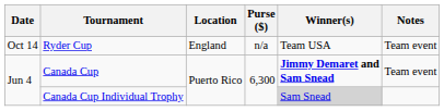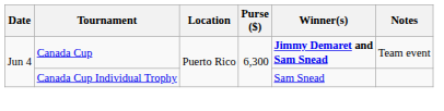 <table class="wikitable" style="font-size:95%">
 <tr>
 <th>Date</th>
 <th>Tournament</th>
 <th>Location</th>
 <th>Purse<br>($)</th>
 <th>Winner(s)</th>
 <th>Notes</th>
-</tr>
-<tr>
-<td>Oct 14</td>
-<td><a href='#'>Ryder Cup</a></td>
-<td>England</td>
-<td align=center>n/a</td>
-<td> Team USA</td>
-<td>Team event</td>
 </tr>
 <tr>
 <td rowspan=2>Jun 4</td>
 <td><a href='#'>Canada Cup</a></td>
 <td rowspan=2>Puerto Rico</td>
 <td rowspan=2 align=right>6,300</td>
 <td><strong> <a href='#'>Jimmy Demaret</a> and<br> <a href='#'>Sam Snead</a></strong></td>
 <td>Team event</td>
 </tr>
 <tr>
 <td><a href='#'>Canada Cup Individual Trophy</a></td>
-<td style="background: lightgrey;"> <a href='#'>Sam Snead</a></td>
+<td> <a href='#'>Sam Snead</a></td>
 <td></td>
 </tr>
 </table>
